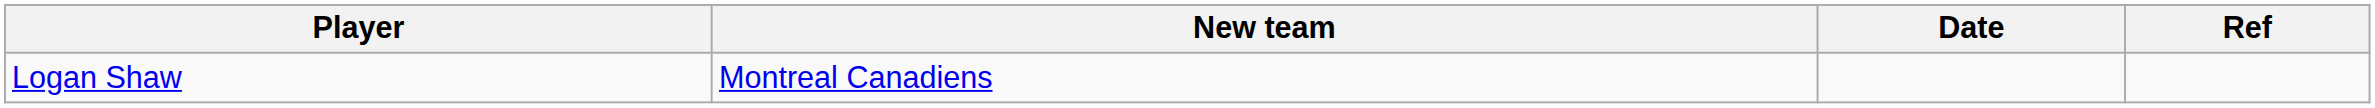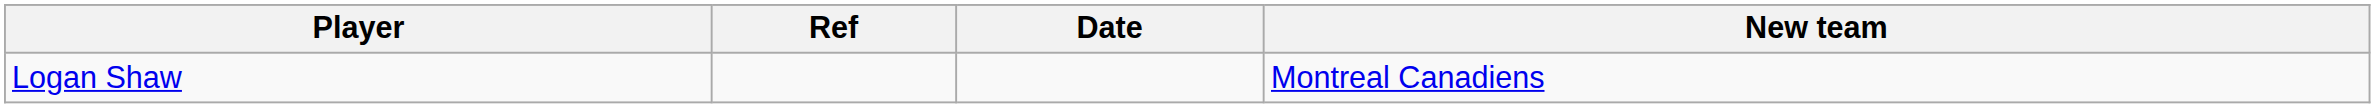 <table class="wikitable" width=98%>
 <tr style="background:#ddd; text-align:center;">
 <th>Player</th>
+<th>Ref</th>
+<th>Date</th>
 <th>New team</th>
-<th>Date</th>
-<th>Ref</th>
 </tr>
 <tr>
 <td><a href='#'>Logan Shaw</a></td>
-<td><a href='#'>Montreal Canadiens</a></td>
 <td></td>
 <td></td>
+<td><a href='#'>Montreal Canadiens</a></td>
 </tr>
 </table>
